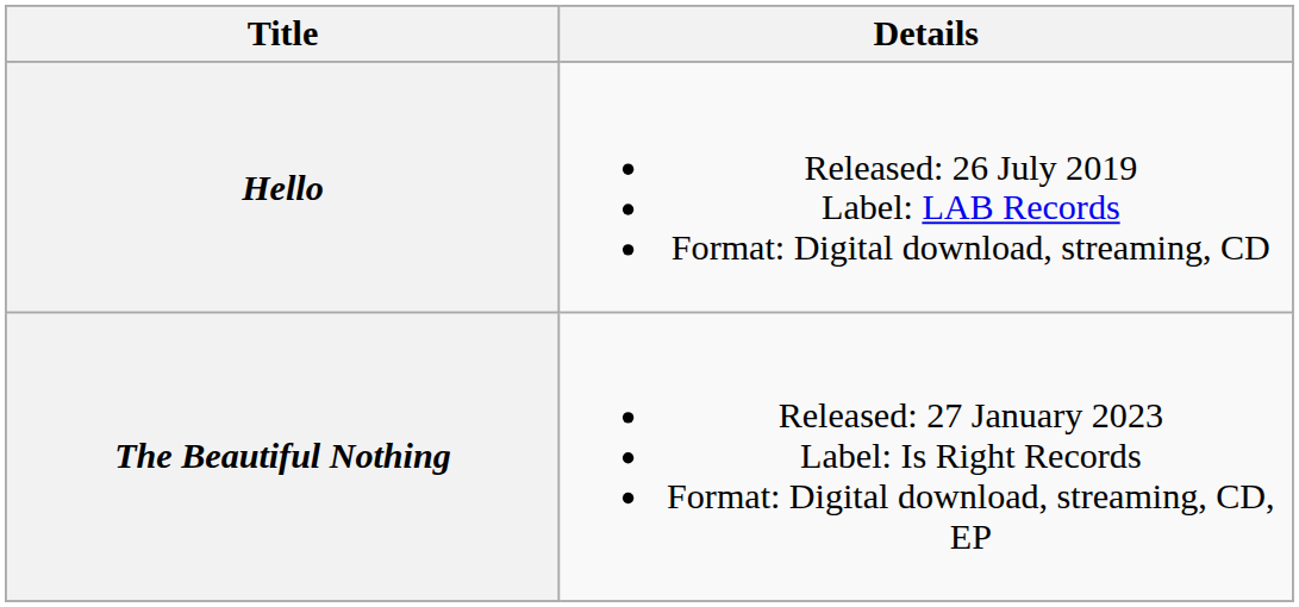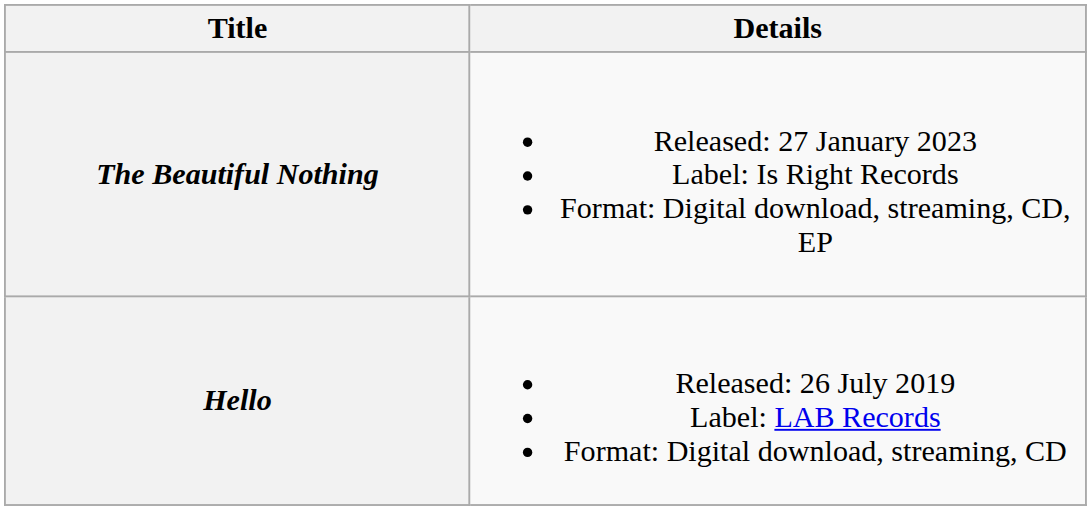 <table class="wikitable plainrowheaders" style="text-align:center;">
 <tr>
 <th scope="col" style="width:15em;">Title</th>
 <th scope="col" style="width:20em;">Details</th>
 </tr>
 <tr>
+<th scope="row"><em>The Beautiful Nothing</em></th>
+<td><br><ul><li>Released: 27 January 2023</li><li>Label: Is Right Records</li><li>Format: Digital download, streaming, CD, EP</li></ul></td>
+</tr>
+<tr>
 <th scope="row"><em>Hello</em></th>
 <td><br><ul><li>Released: 26 July 2019</li><li>Label: <a href='#'>LAB Records</a></li><li>Format: Digital download, streaming, CD</li></ul></td>
 </tr>
-<tr>
-<th scope="row"><em>The Beautiful Nothing</em></th>
-<td><br><ul><li>Released: 27 January 2023</li><li>Label: Is Right Records</li><li>Format: Digital download, streaming, CD, EP</li></ul></td>
-</tr>
 </table>
